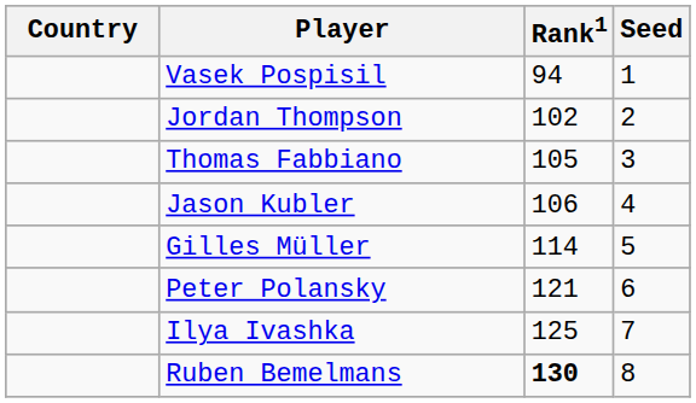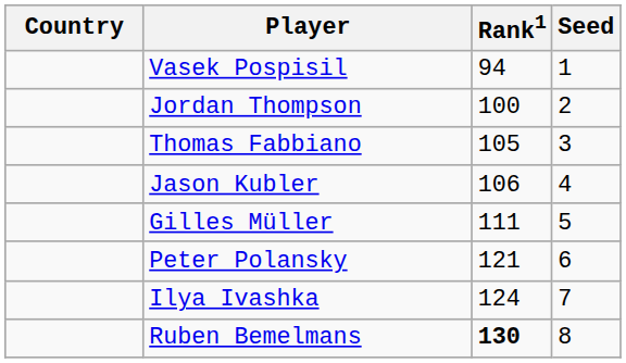 <table class="sortable wikitable">
 <tr>
 <th width="70">Country</th>
 <th width="175">Player</th>
 <th>Rank<sup>1</sup></th>
 <th>Seed</th>
 </tr>
 <tr>
 <td></td>
 <td><a href='#'>Vasek Pospisil</a></td>
 <td>94</td>
 <td>1</td>
 </tr>
 <tr>
 <td></td>
 <td><a href='#'>Jordan Thompson</a></td>
-<td>102</td>
+<td>100</td>
 <td>2</td>
 </tr>
 <tr>
 <td></td>
 <td><a href='#'>Thomas Fabbiano</a></td>
 <td>105</td>
 <td>3</td>
 </tr>
 <tr>
 <td></td>
 <td><a href='#'>Jason Kubler</a></td>
 <td>106</td>
 <td>4</td>
 </tr>
 <tr>
 <td></td>
 <td><a href='#'>Gilles Müller</a></td>
-<td>114</td>
+<td>111</td>
 <td>5</td>
 </tr>
 <tr>
 <td></td>
 <td><a href='#'>Peter Polansky</a></td>
 <td>121</td>
 <td>6</td>
 </tr>
 <tr>
 <td></td>
 <td><a href='#'>Ilya Ivashka</a></td>
-<td>125</td>
+<td>124</td>
 <td>7</td>
 </tr>
 <tr>
 <td></td>
 <td><a href='#'>Ruben Bemelmans</a></td>
 <td><strong>130</strong></td>
 <td>8</td>
 </tr>
 </table>
